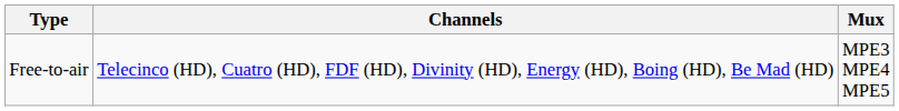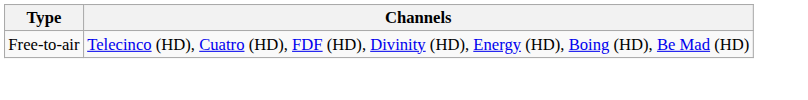 <table class="wikitable">
 <tr>
 <th>Type</th>
 <th>Channels</th>
-<th>Mux</th>
 </tr>
 <tr valign="center">
 <td>Free-to-air</td>
 <td><a href='#'>Telecinco</a> (HD), <a href='#'>Cuatro</a> (HD), <a href='#'>FDF</a> (HD), <a href='#'>Divinity</a> (HD), <a href='#'>Energy</a> (HD), <a href='#'>Boing</a> (HD), <a href='#'>Be Mad</a> (HD)</td>
-<td>MPE3<br>MPE4<br>MPE5</td>
 </tr>
 </table>
